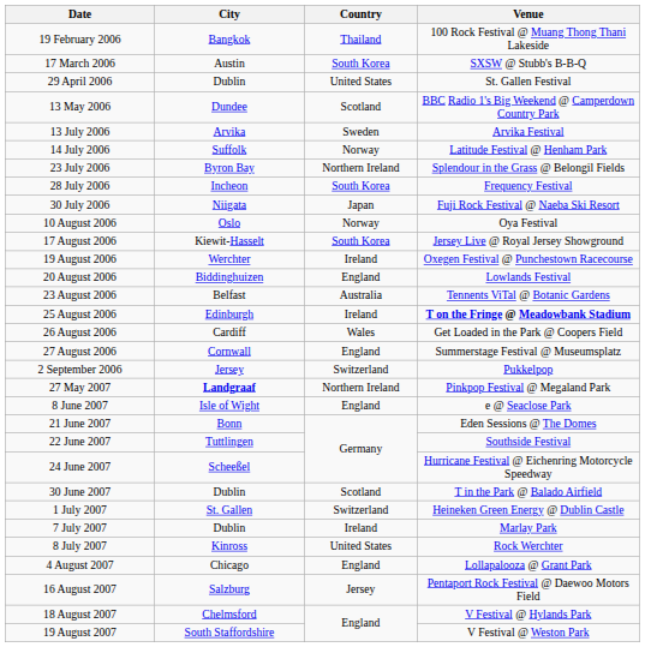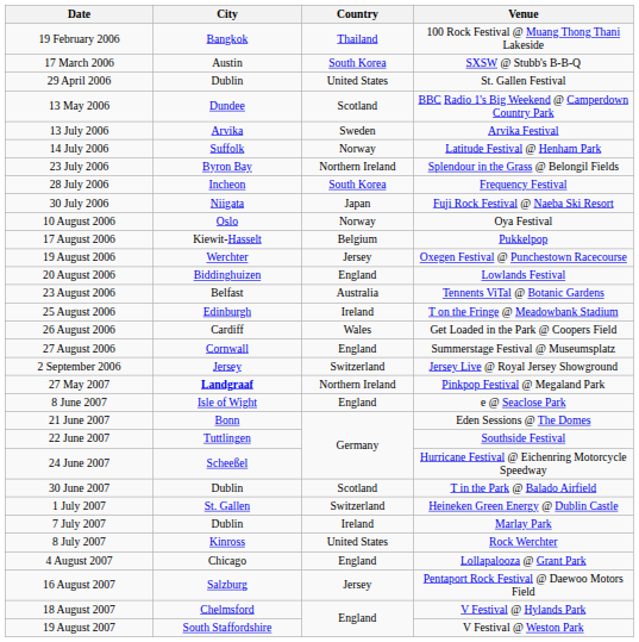 <table class="wikitable" style="text-align:center;">
 <tr>
 <th width="200">Date</th>
 <th width="200">City</th>
 <th width="150">Country</th>
 <th width="300">Venue</th>
 </tr>
 <tr>
 <td>19 February 2006</td>
 <td><a href='#'>Bangkok</a></td>
 <td><a href='#'>Thailand</a></td>
 <td>100 Rock Festival @ <a href='#'>Muang Thong Thani</a> Lakeside</td>
 </tr>
 <tr>
 <td>17 March 2006</td>
 <td>Austin</td>
 <td><a href='#'>South Korea</a></td>
 <td><a href='#'>SXSW</a> @ Stubb's B-B-Q</td>
 </tr>
 <tr>
 <td>29 April 2006</td>
 <td>Dublin</td>
 <td>United States</td>
 <td>St. Gallen Festival</td>
 </tr>
 <tr>
 <td>13 May 2006</td>
 <td><a href='#'>Dundee</a></td>
 <td>Scotland</td>
 <td><a href='#'>BBC</a> <a href='#'>Radio 1's Big Weekend</a> @ <a href='#'>Camperdown Country Park</a></td>
 </tr>
 <tr>
 <td>13 July 2006</td>
 <td><a href='#'>Arvika</a></td>
 <td>Sweden</td>
 <td><a href='#'>Arvika Festival</a></td>
 </tr>
 <tr>
 <td>14 July 2006</td>
 <td><a href='#'>Suffolk</a></td>
 <td>Norway</td>
 <td><a href='#'>Latitude Festival</a> @ <a href='#'>Henham Park</a></td>
 </tr>
 <tr>
 <td>23 July 2006</td>
 <td><a href='#'>Byron Bay</a></td>
 <td>Northern Ireland</td>
 <td><a href='#'>Splendour in the Grass</a> @ Belongil Fields</td>
 </tr>
 <tr>
 <td>28 July 2006</td>
 <td><a href='#'>Incheon</a></td>
 <td><a href='#'>South Korea</a></td>
 <td><a href='#'>Frequency Festival</a></td>
 </tr>
 <tr>
 <td>30 July 2006</td>
 <td><a href='#'>Niigata</a></td>
 <td>Japan</td>
 <td><a href='#'>Fuji Rock Festival</a> @ <a href='#'>Naeba Ski Resort</a></td>
 </tr>
 <tr>
 <td>10 August 2006</td>
 <td><a href='#'>Oslo</a></td>
 <td>Norway</td>
 <td>Oya Festival</td>
 </tr>
 <tr>
 <td>17 August 2006</td>
 <td>Kiewit-<a href='#'>Hasselt</a></td>
-<td><a href='#'>South Korea</a></td>
-<td><a href='#'>Jersey Live</a> @ Royal Jersey Showground</td>
+<td>Belgium</td>
+<td><a href='#'>Pukkelpop</a></td>
 </tr>
 <tr>
 <td>19 August 2006</td>
 <td><a href='#'>Werchter</a></td>
-<td>Ireland</td>
+<td>Jersey</td>
 <td><a href='#'>Oxegen Festival</a> @ <a href='#'>Punchestown Racecourse</a></td>
 </tr>
 <tr>
 <td>20 August 2006</td>
 <td><a href='#'>Biddinghuizen</a></td>
 <td>England</td>
 <td><a href='#'>Lowlands Festival</a></td>
 </tr>
 <tr>
 <td>23 August 2006</td>
 <td>Belfast</td>
 <td>Australia</td>
 <td><a href='#'>Tennents ViTal</a> @ <a href='#'>Botanic Gardens</a></td>
 </tr>
 <tr>
 <td>25 August 2006</td>
 <td><a href='#'>Edinburgh</a></td>
 <td>Ireland</td>
-<td><strong><a href='#'>T on the Fringe</a> @ <a href='#'>Meadowbank Stadium</a></strong></td>
+<td><a href='#'>T on the Fringe</a> @ <a href='#'>Meadowbank Stadium</a></td>
 </tr>
 <tr>
 <td>26 August 2006</td>
 <td>Cardiff</td>
 <td>Wales</td>
 <td>Get Loaded in the Park @ Coopers Field</td>
 </tr>
 <tr>
 <td>27 August 2006</td>
 <td><a href='#'>Cornwall</a></td>
 <td>England</td>
 <td>Summerstage Festival @ Museumsplatz</td>
 </tr>
 <tr>
 <td>2 September 2006</td>
 <td><a href='#'>Jersey</a></td>
 <td>Switzerland</td>
-<td><a href='#'>Pukkelpop</a></td>
+<td><a href='#'>Jersey Live</a> @ Royal Jersey Showground</td>
 </tr>
 <tr>
 <td>27 May 2007</td>
 <td><strong><a href='#'>Landgraaf</a></strong></td>
 <td>Northern Ireland</td>
 <td><a href='#'>Pinkpop Festival</a> @ Megaland Park</td>
 </tr>
 <tr>
 <td>8 June 2007</td>
 <td><a href='#'>Isle of Wight</a></td>
 <td>England</td>
 <td>e @ <a href='#'>Seaclose Park</a></td>
 </tr>
 <tr>
 <td>21 June 2007</td>
 <td><a href='#'>Bonn</a></td>
 <td rowspan="3">Germany</td>
 <td>Eden Sessions @ <a href='#'>The Domes</a></td>
 </tr>
 <tr>
 <td>22 June 2007</td>
 <td><a href='#'>Tuttlingen</a></td>
 <td><a href='#'>Southside Festival</a></td>
 </tr>
 <tr>
 <td>24 June 2007</td>
 <td><a href='#'>Scheeßel</a></td>
 <td><a href='#'>Hurricane Festival</a> @ Eichenring Motorcycle Speedway</td>
 </tr>
 <tr>
 <td>30 June 2007</td>
 <td>Dublin</td>
 <td>Scotland</td>
 <td><a href='#'>T in the Park</a> @ <a href='#'>Balado Airfield</a></td>
 </tr>
 <tr>
 <td>1 July 2007</td>
 <td><a href='#'>St. Gallen</a></td>
 <td>Switzerland</td>
 <td><a href='#'>Heineken Green Energy</a> @ <a href='#'>Dublin Castle</a></td>
 </tr>
 <tr>
 <td>7 July 2007</td>
 <td>Dublin</td>
 <td>Ireland</td>
 <td><a href='#'>Marlay Park</a></td>
 </tr>
 <tr>
 <td>8 July 2007</td>
 <td><a href='#'>Kinross</a></td>
 <td>United States</td>
 <td><a href='#'>Rock Werchter</a></td>
 </tr>
 <tr>
 <td>4 August 2007</td>
 <td>Chicago</td>
 <td>England</td>
 <td><a href='#'>Lollapalooza</a> @ <a href='#'>Grant Park</a></td>
 </tr>
 <tr>
 <td>16 August 2007</td>
 <td><a href='#'>Salzburg</a></td>
 <td>Jersey</td>
 <td><a href='#'>Pentaport Rock Festival</a> @ Daewoo Motors Field</td>
 </tr>
 <tr>
 <td>18 August 2007</td>
 <td><a href='#'>Chelmsford</a></td>
 <td rowspan="2">England</td>
 <td><a href='#'>V Festival</a> @ <a href='#'>Hylands Park</a></td>
 </tr>
 <tr>
 <td>19 August 2007</td>
 <td><a href='#'>South Staffordshire</a></td>
 <td>V Festival @ <a href='#'>Weston Park</a></td>
 </tr>
 </table>
